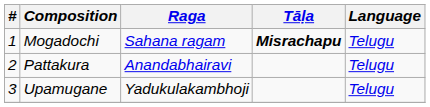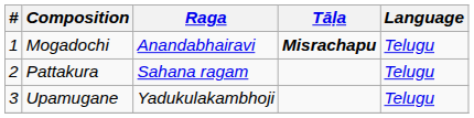 <table class="wikitable">
 <tr>
 <th><em>#</em></th>
 <th><em>Composition</em></th>
 <th><em><a href='#'>Raga</a></em></th>
 <th><em><a href='#'>Tāḷa</a></em></th>
 <th><em>Language</em></th>
 </tr>
 <tr>
 <td><em>1</em></td>
 <td><em>Mogadochi</em></td>
-<td><em><a href='#'>Sahana ragam</a></em></td>
+<td><em><a href='#'>Anandabhairavi</a></em></td>
 <td><strong><em>Misrachapu</em></strong></td>
 <td><em><a href='#'>Telugu</a></em></td>
 </tr>
 <tr>
 <td><em>2</em></td>
 <td><em>Pattakura</em></td>
-<td><em><a href='#'>Anandabhairavi</a></em></td>
+<td><em><a href='#'>Sahana ragam</a></em></td>
 <td></td>
 <td><em><a href='#'>Telugu</a></em></td>
 </tr>
 <tr>
 <td><em>3</em></td>
 <td><em>Upamugane</em></td>
 <td><em>Yadukulakambhoji</em></td>
 <td></td>
 <td><em><a href='#'>Telugu</a></em></td>
 </tr>
 <tr>
 </tr>
 </table>
